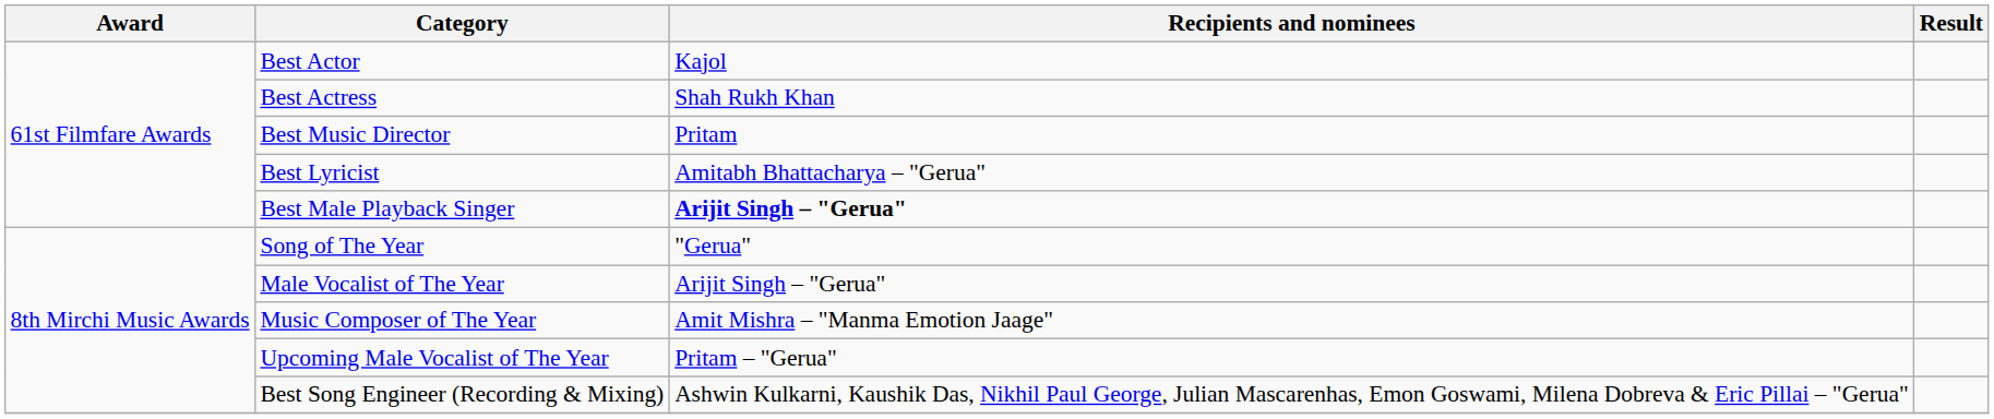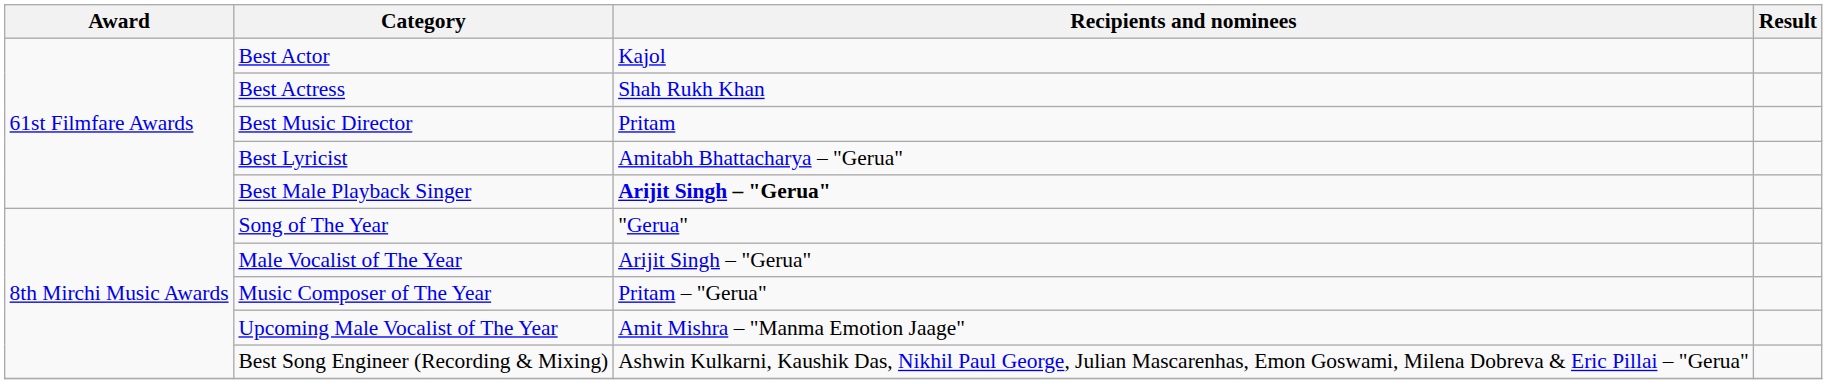 <table class="wikitable sortable">
 <tr>
 <th>Award</th>
 <th>Category</th>
 <th>Recipients and nominees</th>
 <th>Result</th>
 </tr>
 <tr>
 <td rowspan=5><a href='#'>61st Filmfare Awards</a></td>
 <td><a href='#'>Best Actor</a></td>
 <td><a href='#'>Kajol</a></td>
 <td></td>
 </tr>
 <tr>
 <td><a href='#'>Best Actress</a></td>
 <td><a href='#'>Shah Rukh Khan</a></td>
 <td></td>
 </tr>
 <tr>
 <td><a href='#'>Best Music Director</a></td>
 <td><a href='#'>Pritam</a></td>
 <td></td>
 </tr>
 <tr>
 <td><a href='#'>Best Lyricist</a></td>
 <td><a href='#'>Amitabh Bhattacharya</a> – "Gerua"</td>
 <td></td>
 </tr>
 <tr>
 <td><a href='#'>Best Male Playback Singer</a></td>
 <td><strong><a href='#'>Arijit Singh</a> – "Gerua"</strong></td>
 <td></td>
 </tr>
 <tr>
 <td rowspan=5><a href='#'>8th Mirchi Music Awards</a></td>
 <td><a href='#'>Song of The Year</a></td>
 <td>"<a href='#'>Gerua</a>"</td>
 <td></td>
 </tr>
 <tr>
 <td><a href='#'>Male Vocalist of The Year</a></td>
 <td><a href='#'>Arijit Singh</a> – "Gerua"</td>
 <td></td>
 </tr>
 <tr>
 <td><a href='#'>Music Composer of The Year</a></td>
-<td><a href='#'>Amit Mishra</a> – "Manma Emotion Jaage"</td>
+<td><a href='#'>Pritam</a> – "Gerua"</td>
 <td></td>
 </tr>
 <tr>
 <td><a href='#'>Upcoming Male Vocalist of The Year</a></td>
-<td><a href='#'>Pritam</a> – "Gerua"</td>
+<td><a href='#'>Amit Mishra</a> – "Manma Emotion Jaage"</td>
 <td></td>
 </tr>
 <tr>
 <td>Best Song Engineer (Recording & Mixing)</td>
 <td>Ashwin Kulkarni, Kaushik Das, <a href='#'>Nikhil Paul George</a>, Julian Mascarenhas, Emon Goswami, Milena Dobreva & <a href='#'>Eric Pillai</a> – "Gerua"</td>
 <td></td>
 </tr>
 <tr>
 </tr>
 </table>
